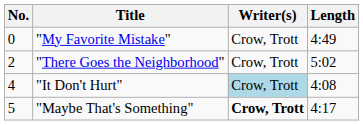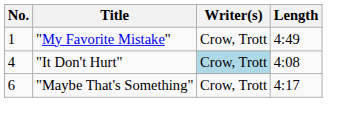 <table class="wikitable">
 <tr>
 <th>No.</th>
 <th>Title</th>
 <th>Writer(s)</th>
 <th>Length</th>
 </tr>
 <tr>
-<td>0</td>
+<td>1</td>
 <td>"<a href='#'>My Favorite Mistake</a>"</td>
 <td>Crow, Trott</td>
 <td>4:49</td>
-</tr>
-<tr>
-<td>2</td>
-<td>"<a href='#'>There Goes the Neighborhood</a>"</td>
-<td>Crow, Trott</td>
-<td>5:02</td>
 </tr>
 <tr>
 <td>4</td>
 <td>"It Don't Hurt"</td>
 <td style="background: lightblue;">Crow, Trott</td>
 <td>4:08</td>
 </tr>
 <tr>
-<td>5</td>
+<td>6</td>
 <td>"Maybe That's Something"</td>
-<td><strong>Crow, Trott</strong></td>
+<td>Crow, Trott</td>
 <td>4:17</td>
 </tr>
 </table>
